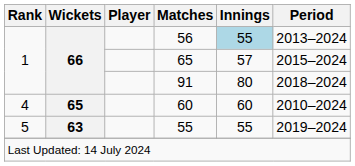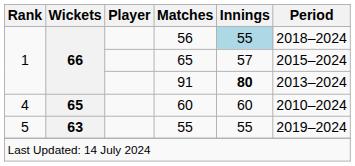 <table class="wikitable sortable">
 <tr>
 <th scope=col>Rank</th>
 <th scope=col>Wickets</th>
 <th scope=col>Player</th>
 <th scope=col>Matches</th>
 <th scope=col>Innings</th>
 <th scope=col>Period</th>
 </tr>
 <tr>
 <td align=center rowspan=3>1</td>
 <th scope=row style=text-align:center; rowspan=3>66</th>
 <td></td>
 <td align=center>56</td>
 <td align=center style="background: lightblue;">55</td>
-<td>2013–2024</td>
+<td>2018–2024</td>
 </tr>
 <tr>
 <td></td>
 <td align=center>65</td>
 <td align=center>57</td>
 <td>2015–2024</td>
 </tr>
 <tr>
 <td></td>
 <td align=center>91</td>
-<td align=center>80</td>
-<td>2018–2024</td>
+<td align=center><strong>80</strong></td>
+<td>2013–2024</td>
 </tr>
 <tr>
 <td align=center>4</td>
 <th scope=row style=text-align:center;>65</th>
 <td></td>
 <td align=center>60</td>
 <td align=center>60</td>
 <td>2010–2024</td>
 </tr>
 <tr>
 <td align=center>5</td>
 <th scope=row style=text-align:center;>63</th>
 <td></td>
 <td align=center>55</td>
 <td align=center>55</td>
 <td>2019–2024</td>
 </tr>
 <tr>
 </tr>
 <tr class=sortbottom>
 <td colspan=8><small>Last Updated: 14 July 2024</small></td>
 </tr>
 </table>
